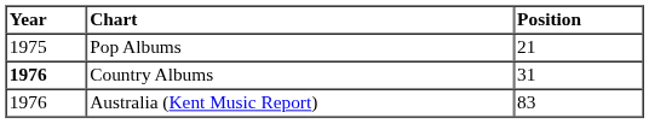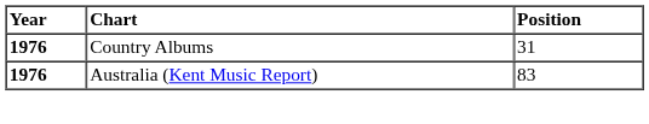 <table border=1 cellspacing=0 cellpadding=2 width="550px">
 <tr>
 <th align="left">Year</th>
 <th align="left">Chart</th>
 <th align="left">Position</th>
 </tr>
 <tr>
-<td align="left">1975</td>
-<td align="left">Pop Albums</td>
-<td align="left">21</td>
-</tr>
-<tr>
 <td align="left"><strong>1976</strong></td>
 <td align="left">Country Albums</td>
 <td align="left">31</td>
 </tr>
 <tr>
-<td align="left">1976</td>
+<td align="left"><strong>1976</strong></td>
 <td align="left">Australia (<a href='#'>Kent Music Report</a>)</td>
 <td align="left">83</td>
 </tr>
 <tr>
 </tr>
 </table>
